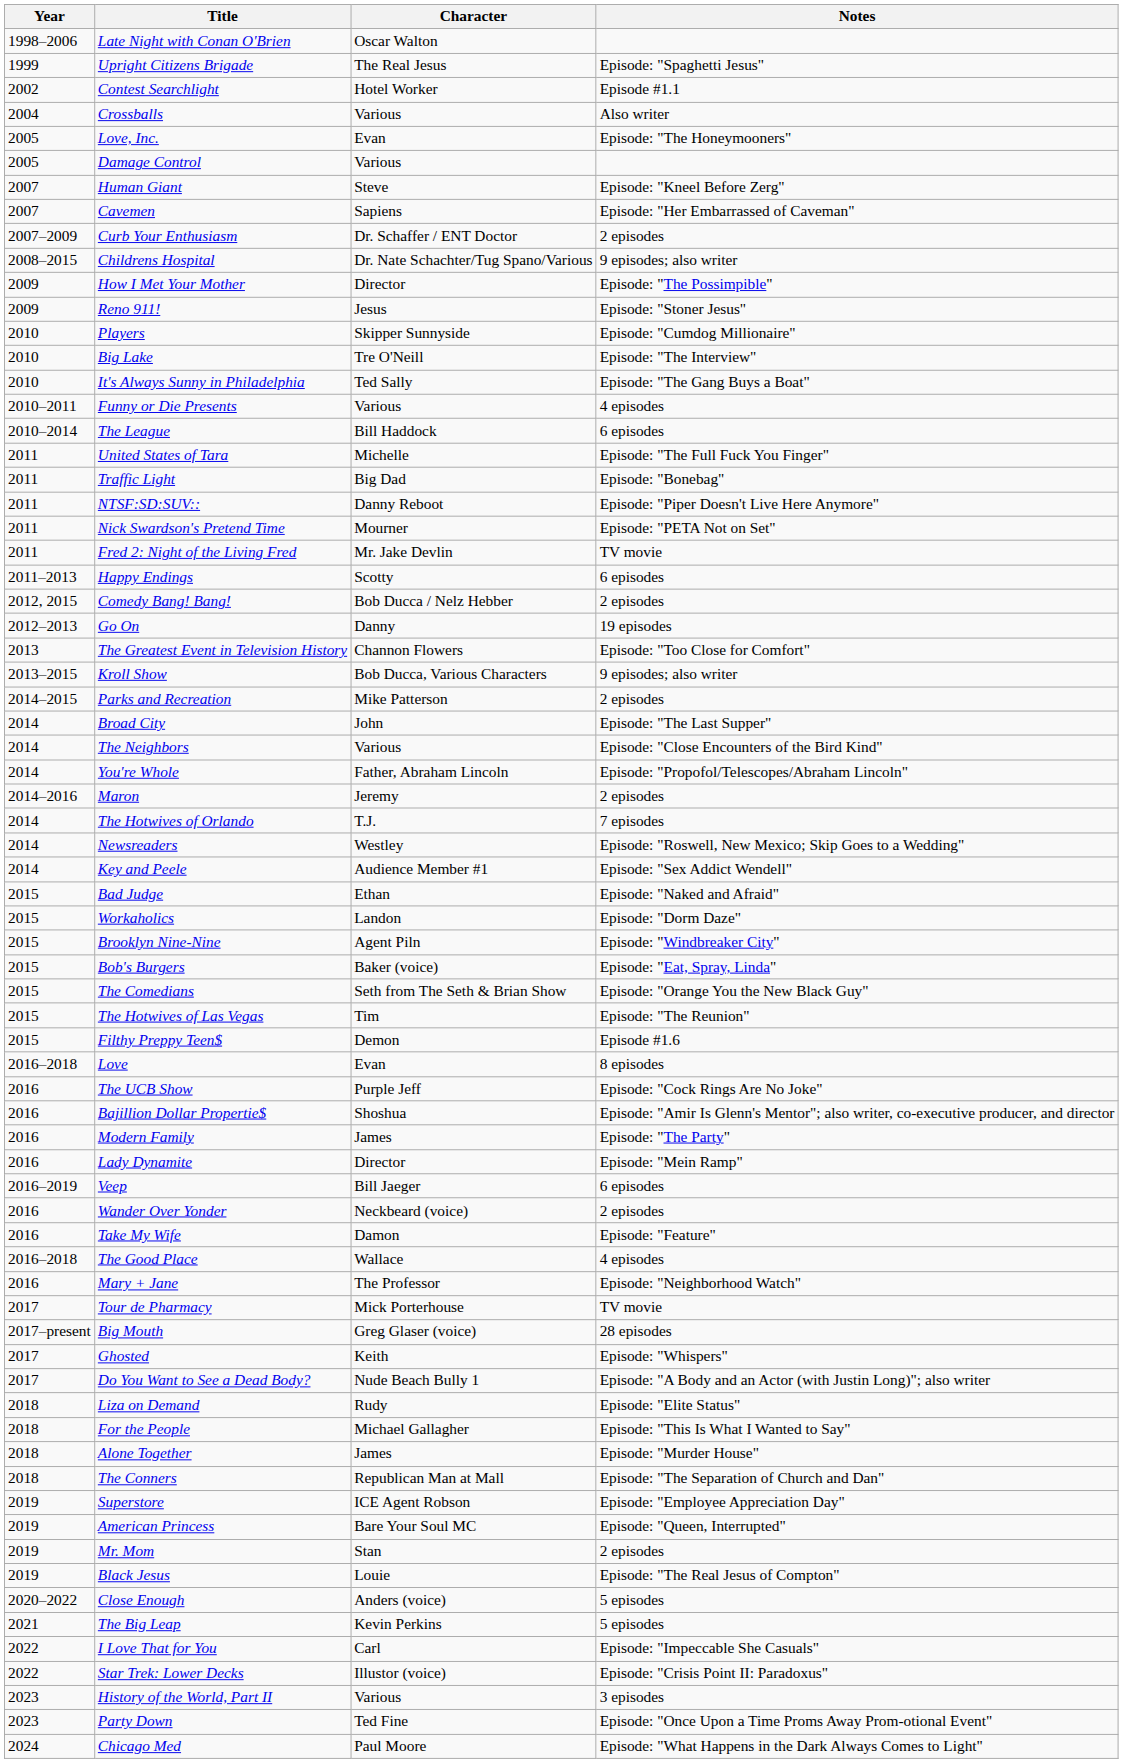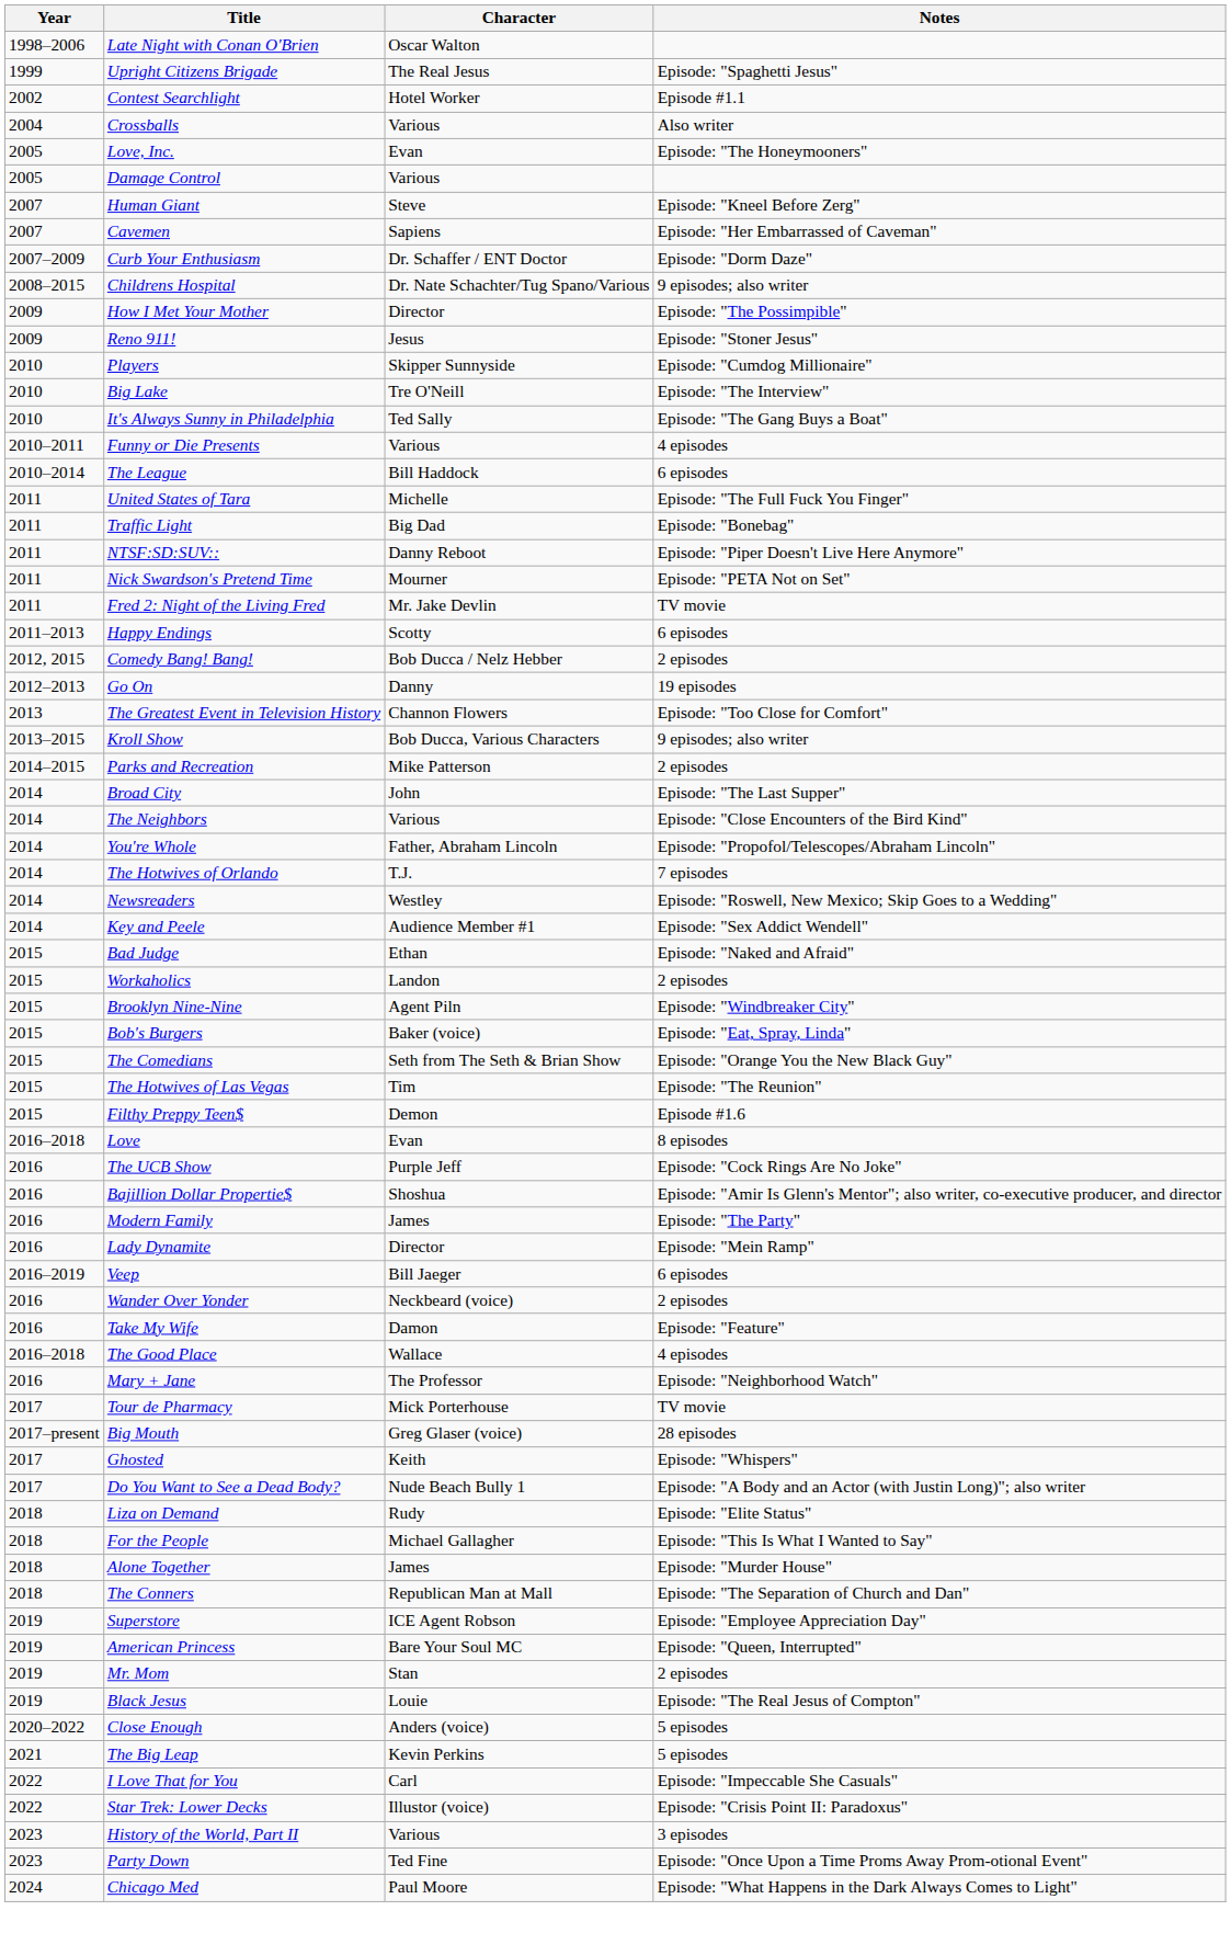 <table class="wikitable sortable">
 <tr>
 <th>Year</th>
 <th>Title</th>
 <th>Character</th>
 <th>Notes</th>
 </tr>
 <tr>
 <td>1998–2006</td>
 <td><em><a href='#'>Late Night with Conan O'Brien</a></em></td>
 <td>Oscar Walton</td>
 <td></td>
 </tr>
 <tr>
 <td>1999</td>
 <td><em><a href='#'>Upright Citizens Brigade</a></em></td>
 <td>The Real Jesus</td>
 <td>Episode: "Spaghetti Jesus"</td>
 </tr>
 <tr>
 <td>2002</td>
 <td><em><a href='#'>Contest Searchlight</a></em></td>
 <td>Hotel Worker</td>
 <td>Episode #1.1</td>
 </tr>
 <tr>
 <td>2004</td>
 <td><em><a href='#'>Crossballs</a></em></td>
 <td>Various</td>
 <td>Also writer</td>
 </tr>
 <tr>
 <td>2005</td>
 <td><em><a href='#'>Love, Inc.</a></em></td>
 <td>Evan</td>
 <td>Episode: "The Honeymooners"</td>
 </tr>
 <tr>
 <td>2005</td>
 <td><em><a href='#'>Damage Control</a></em></td>
 <td>Various</td>
 <td></td>
 </tr>
 <tr>
 <td>2007</td>
 <td><em><a href='#'>Human Giant</a></em></td>
 <td>Steve</td>
 <td>Episode: "Kneel Before Zerg"</td>
 </tr>
 <tr>
 <td>2007</td>
 <td><em><a href='#'>Cavemen</a></em></td>
 <td>Sapiens</td>
 <td>Episode: "Her Embarrassed of Caveman"</td>
 </tr>
 <tr>
 <td>2007–2009</td>
 <td><em><a href='#'>Curb Your Enthusiasm</a></em></td>
 <td>Dr. Schaffer / ENT Doctor</td>
-<td>2 episodes</td>
+<td>Episode: "Dorm Daze"</td>
 </tr>
 <tr>
 <td>2008–2015</td>
 <td><em><a href='#'>Childrens Hospital</a></em></td>
 <td>Dr. Nate Schachter/Tug Spano/Various</td>
 <td>9 episodes; also writer</td>
 </tr>
 <tr>
 <td>2009</td>
 <td><em><a href='#'>How I Met Your Mother</a></em></td>
 <td>Director</td>
 <td>Episode: "<a href='#'>The Possimpible</a>"</td>
 </tr>
 <tr>
 <td>2009</td>
 <td><em><a href='#'>Reno 911!</a></em></td>
 <td>Jesus</td>
 <td>Episode: "Stoner Jesus"</td>
 </tr>
 <tr>
 <td>2010</td>
 <td><em><a href='#'>Players</a></em></td>
 <td>Skipper Sunnyside</td>
 <td>Episode: "Cumdog Millionaire"</td>
 </tr>
 <tr>
 <td>2010</td>
 <td><em><a href='#'>Big Lake</a></em></td>
 <td>Tre O'Neill</td>
 <td>Episode: "The Interview"</td>
 </tr>
 <tr>
 <td>2010</td>
 <td><em><a href='#'>It's Always Sunny in Philadelphia</a></em></td>
 <td>Ted Sally</td>
 <td>Episode: "The Gang Buys a Boat"</td>
 </tr>
 <tr>
 <td>2010–2011</td>
 <td><em><a href='#'>Funny or Die Presents</a></em></td>
 <td>Various</td>
 <td>4 episodes</td>
 </tr>
 <tr>
 <td>2010–2014</td>
 <td><em><a href='#'>The League</a></em></td>
 <td>Bill Haddock</td>
 <td>6 episodes</td>
 </tr>
 <tr>
 <td>2011</td>
 <td><em><a href='#'>United States of Tara</a></em></td>
 <td>Michelle</td>
 <td>Episode: "The Full Fuck You Finger"</td>
 </tr>
 <tr>
 <td>2011</td>
 <td><em><a href='#'>Traffic Light</a></em></td>
 <td>Big Dad</td>
 <td>Episode: "Bonebag"</td>
 </tr>
 <tr>
 <td>2011</td>
 <td><em><a href='#'>NTSF:SD:SUV::</a></em></td>
 <td>Danny Reboot</td>
 <td>Episode: "Piper Doesn't Live Here Anymore"</td>
 </tr>
 <tr>
 <td>2011</td>
 <td><em><a href='#'>Nick Swardson's Pretend Time</a></em></td>
 <td>Mourner</td>
 <td>Episode: "PETA Not on Set"</td>
 </tr>
 <tr>
 <td>2011</td>
 <td><em><a href='#'>Fred 2: Night of the Living Fred</a></em></td>
 <td>Mr. Jake Devlin</td>
 <td>TV movie</td>
 </tr>
 <tr>
 <td>2011–2013</td>
 <td><em><a href='#'>Happy Endings</a></em></td>
 <td>Scotty</td>
 <td>6 episodes</td>
 </tr>
 <tr>
 <td>2012, 2015</td>
 <td><em><a href='#'>Comedy Bang! Bang!</a></em></td>
 <td>Bob Ducca / Nelz Hebber</td>
 <td>2 episodes</td>
 </tr>
 <tr>
 <td>2012–2013</td>
 <td><em><a href='#'>Go On</a></em></td>
 <td>Danny</td>
 <td>19 episodes</td>
 </tr>
 <tr>
 <td>2013</td>
 <td><em><a href='#'>The Greatest Event in Television History</a></em></td>
 <td>Channon Flowers</td>
 <td>Episode: "Too Close for Comfort"</td>
 </tr>
 <tr>
 <td>2013–2015</td>
 <td><em><a href='#'>Kroll Show</a></em></td>
 <td>Bob Ducca, Various Characters</td>
 <td>9 episodes; also writer</td>
 </tr>
 <tr>
 <td>2014–2015</td>
 <td><em><a href='#'>Parks and Recreation</a></em></td>
 <td>Mike Patterson</td>
 <td>2 episodes</td>
 </tr>
 <tr>
 <td>2014</td>
 <td><em><a href='#'>Broad City</a></em></td>
 <td>John</td>
 <td>Episode: "The Last Supper"</td>
 </tr>
 <tr>
 <td>2014</td>
 <td><em><a href='#'>The Neighbors</a></em></td>
 <td>Various</td>
 <td>Episode: "Close Encounters of the Bird Kind"</td>
 </tr>
 <tr>
 <td>2014</td>
 <td><em><a href='#'>You're Whole</a></em></td>
 <td>Father, Abraham Lincoln</td>
 <td>Episode: "Propofol/Telescopes/Abraham Lincoln"</td>
 </tr>
 <tr>
-<td>2014–2016</td>
-<td><em><a href='#'>Maron</a></em></td>
-<td>Jeremy</td>
-<td>2 episodes</td>
-</tr>
-<tr>
 <td>2014</td>
 <td><em><a href='#'>The Hotwives of Orlando</a></em></td>
 <td>T.J.</td>
 <td>7 episodes</td>
 </tr>
 <tr>
 <td>2014</td>
 <td><em><a href='#'>Newsreaders</a></em></td>
 <td>Westley</td>
 <td>Episode: "Roswell, New Mexico; Skip Goes to a Wedding"</td>
 </tr>
 <tr>
 <td>2014</td>
 <td><em><a href='#'>Key and Peele</a></em></td>
 <td>Audience Member #1</td>
 <td>Episode: "Sex Addict Wendell"</td>
 </tr>
 <tr>
 <td>2015</td>
 <td><em><a href='#'>Bad Judge</a></em></td>
 <td>Ethan</td>
 <td>Episode: "Naked and Afraid"</td>
 </tr>
 <tr>
 <td>2015</td>
 <td><em><a href='#'>Workaholics</a></em></td>
 <td>Landon</td>
-<td>Episode: "Dorm Daze"</td>
+<td>2 episodes</td>
 </tr>
 <tr>
 <td>2015</td>
 <td><em><a href='#'>Brooklyn Nine-Nine</a></em></td>
 <td>Agent Piln</td>
 <td>Episode: "<a href='#'>Windbreaker City</a>"</td>
 </tr>
 <tr>
 <td>2015</td>
 <td><em><a href='#'>Bob's Burgers</a></em></td>
 <td>Baker (voice)</td>
 <td>Episode: "<a href='#'>Eat, Spray, Linda</a>"</td>
 </tr>
 <tr>
 <td>2015</td>
 <td><em><a href='#'>The Comedians</a></em></td>
 <td>Seth from The Seth & Brian Show</td>
 <td>Episode: "Orange You the New Black Guy"</td>
 </tr>
 <tr>
 <td>2015</td>
 <td><em><a href='#'>The Hotwives of Las Vegas</a></em></td>
 <td>Tim</td>
 <td>Episode: "The Reunion"</td>
 </tr>
 <tr>
 <td>2015</td>
 <td><em><a href='#'>Filthy Preppy Teen$</a></em></td>
 <td>Demon</td>
 <td>Episode #1.6</td>
 </tr>
 <tr>
 <td>2016–2018</td>
 <td><em><a href='#'>Love</a></em></td>
 <td>Evan</td>
 <td>8 episodes</td>
 </tr>
 <tr>
 <td>2016</td>
 <td><em><a href='#'>The UCB Show</a></em></td>
 <td>Purple Jeff</td>
 <td>Episode: "Cock Rings Are No Joke"</td>
 </tr>
 <tr>
 <td>2016</td>
 <td><em><a href='#'>Bajillion Dollar Propertie$</a></em></td>
 <td>Shoshua</td>
 <td>Episode: "Amir Is Glenn's Mentor"; also writer, co-executive producer, and director</td>
 </tr>
 <tr>
 <td>2016</td>
 <td><em><a href='#'>Modern Family</a></em></td>
 <td>James</td>
 <td>Episode: "<a href='#'>The Party</a>"</td>
 </tr>
 <tr>
 <td>2016</td>
 <td><em><a href='#'>Lady Dynamite</a></em></td>
 <td>Director</td>
 <td>Episode: "Mein Ramp"</td>
 </tr>
 <tr>
 <td>2016–2019</td>
 <td><em><a href='#'>Veep</a></em></td>
 <td>Bill Jaeger</td>
 <td>6 episodes</td>
 </tr>
 <tr>
 <td>2016</td>
 <td><em><a href='#'>Wander Over Yonder</a></em></td>
 <td>Neckbeard (voice)</td>
 <td>2 episodes</td>
 </tr>
 <tr>
 <td>2016</td>
 <td><em><a href='#'>Take My Wife</a></em></td>
 <td>Damon</td>
 <td>Episode: "Feature"</td>
 </tr>
 <tr>
 <td>2016–2018</td>
 <td><em><a href='#'>The Good Place</a></em></td>
 <td>Wallace</td>
 <td>4 episodes</td>
 </tr>
 <tr>
 <td>2016</td>
 <td><em><a href='#'>Mary + Jane</a></em></td>
 <td>The Professor</td>
 <td>Episode: "Neighborhood Watch"</td>
 </tr>
 <tr>
 <td>2017</td>
 <td><em><a href='#'>Tour de Pharmacy</a></em></td>
 <td>Mick Porterhouse</td>
 <td>TV movie</td>
 </tr>
 <tr>
 <td>2017–present</td>
 <td><em><a href='#'>Big Mouth</a></em></td>
 <td>Greg Glaser (voice)</td>
 <td>28 episodes</td>
 </tr>
 <tr>
 <td>2017</td>
 <td><em><a href='#'>Ghosted</a></em></td>
 <td>Keith</td>
 <td>Episode: "Whispers"</td>
 </tr>
 <tr>
 <td>2017</td>
 <td><em><a href='#'>Do You Want to See a Dead Body?</a></em></td>
 <td>Nude Beach Bully 1</td>
 <td>Episode: "A Body and an Actor (with Justin Long)"; also writer</td>
 </tr>
 <tr>
 <td>2018</td>
 <td><em><a href='#'>Liza on Demand</a></em></td>
 <td>Rudy</td>
 <td>Episode: "Elite Status"</td>
 </tr>
 <tr>
 <td>2018</td>
 <td><em><a href='#'>For the People</a></em></td>
 <td>Michael Gallagher</td>
 <td>Episode: "This Is What I Wanted to Say"</td>
 </tr>
 <tr>
 <td>2018</td>
 <td><em><a href='#'>Alone Together</a></em></td>
 <td>James</td>
 <td>Episode: "Murder House"</td>
 </tr>
 <tr>
 <td>2018</td>
 <td><em><a href='#'>The Conners</a></em></td>
 <td>Republican Man at Mall</td>
 <td>Episode: "The Separation of Church and Dan"</td>
 </tr>
 <tr>
 <td>2019</td>
 <td><em><a href='#'>Superstore</a></em></td>
 <td>ICE Agent Robson</td>
 <td>Episode: "Employee Appreciation Day"</td>
 </tr>
 <tr>
 <td>2019</td>
 <td><em><a href='#'>American Princess</a></em></td>
 <td>Bare Your Soul MC</td>
 <td>Episode: "Queen, Interrupted"</td>
 </tr>
 <tr>
 <td>2019</td>
 <td><em><a href='#'>Mr. Mom</a></em></td>
 <td>Stan</td>
 <td>2 episodes</td>
 </tr>
 <tr>
 <td>2019</td>
 <td><em><a href='#'>Black Jesus</a></em></td>
 <td>Louie</td>
 <td>Episode: "The Real Jesus of Compton"</td>
 </tr>
 <tr>
 <td>2020–2022</td>
 <td><em><a href='#'>Close Enough</a></em></td>
 <td>Anders (voice)</td>
 <td>5 episodes</td>
 </tr>
 <tr>
 <td>2021</td>
 <td><em><a href='#'>The Big Leap</a></em></td>
 <td>Kevin Perkins</td>
 <td>5 episodes</td>
 </tr>
 <tr>
 <td>2022</td>
 <td><em><a href='#'>I Love That for You</a></em></td>
 <td>Carl</td>
 <td>Episode: "Impeccable She Casuals"</td>
 </tr>
 <tr>
 <td>2022</td>
 <td><em><a href='#'>Star Trek: Lower Decks</a></em></td>
 <td>Illustor (voice)</td>
 <td>Episode: "Crisis Point II: Paradoxus"</td>
 </tr>
 <tr>
 <td>2023</td>
 <td><em><a href='#'>History of the World, Part II</a></em></td>
 <td>Various</td>
 <td>3 episodes</td>
 </tr>
 <tr>
 <td>2023</td>
 <td><em><a href='#'>Party Down</a></em></td>
 <td>Ted Fine</td>
 <td>Episode: "Once Upon a Time Proms Away Prom-otional Event"</td>
 </tr>
 <tr>
 <td>2024</td>
 <td><em><a href='#'>Chicago Med</a></em></td>
 <td>Paul Moore</td>
 <td>Episode: "What Happens in the Dark Always Comes to Light"</td>
 </tr>
 </table>
